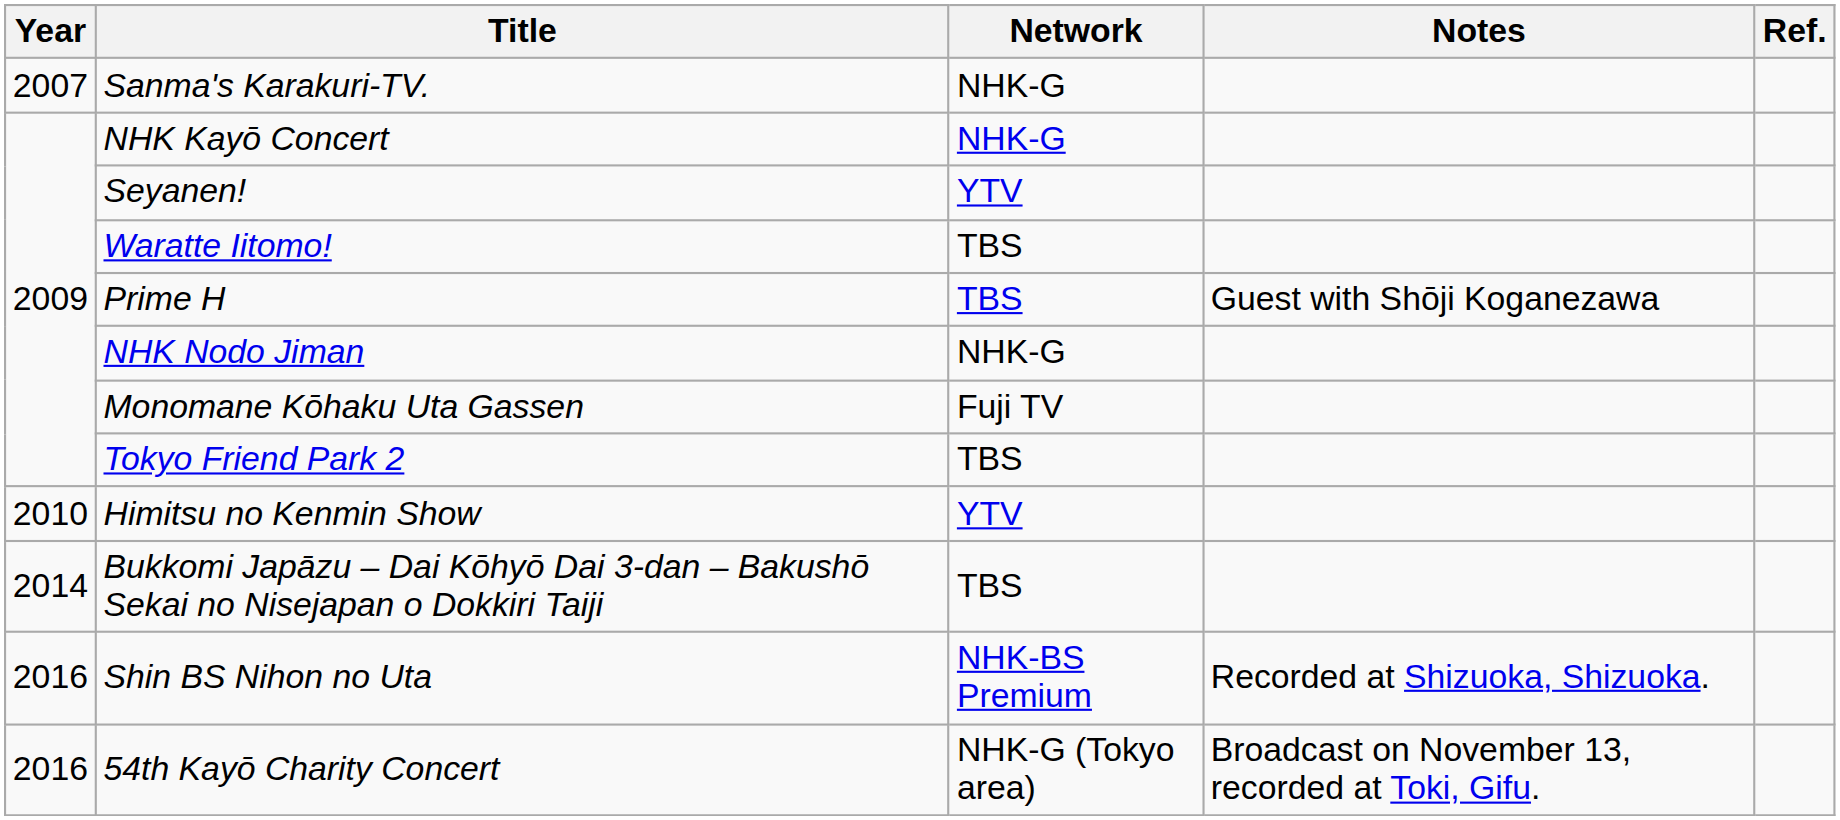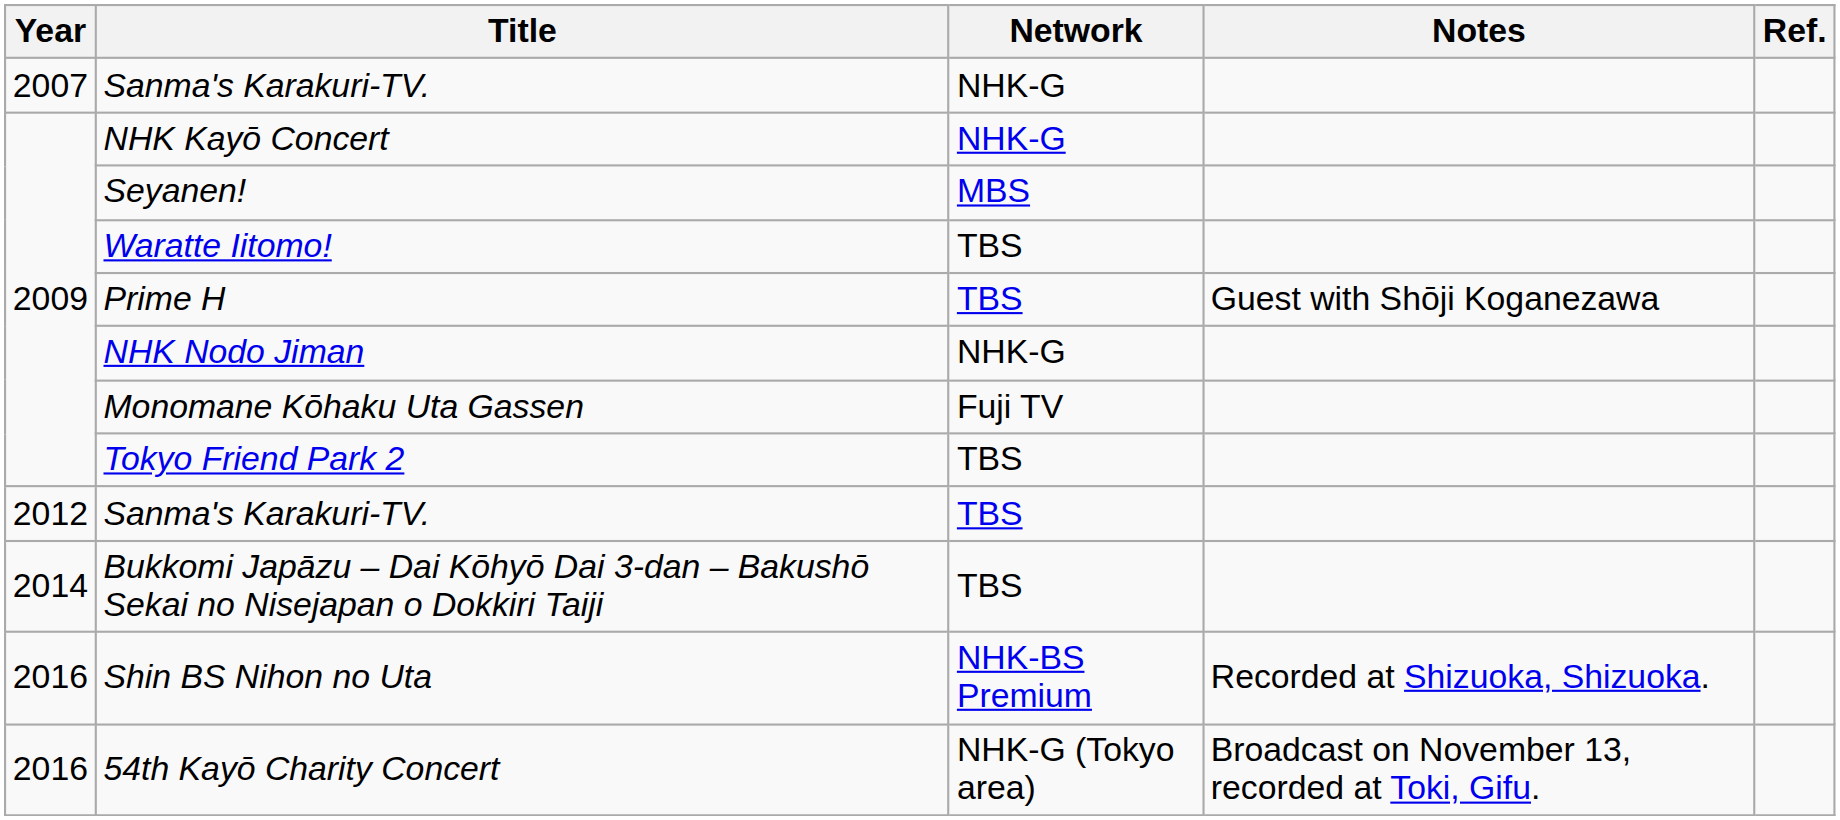 <table class="wikitable">
 <tr>
 <th>Year</th>
 <th>Title</th>
 <th>Network</th>
 <th>Notes</th>
 <th>Ref.</th>
 </tr>
 <tr>
 <td>2007</td>
 <td><em>Sanma's Karakuri-TV.</em></td>
 <td>NHK-G</td>
 <td></td>
 <td></td>
 </tr>
 <tr>
 <td rowspan="7">2009</td>
 <td><em>NHK Kayō Concert</em></td>
 <td><a href='#'>NHK-G</a></td>
 <td></td>
 <td></td>
 </tr>
 <tr>
 <td><em>Seyanen!</em></td>
-<td><a href='#'>YTV</a></td>
+<td><a href='#'>MBS</a></td>
 <td></td>
 <td></td>
 </tr>
 <tr>
 <td><em><a href='#'>Waratte Iitomo!</a></em></td>
 <td>TBS</td>
 <td></td>
 <td></td>
 </tr>
 <tr>
 <td><em>Prime H</em></td>
 <td><a href='#'>TBS</a></td>
 <td>Guest with Shōji Koganezawa</td>
 <td></td>
 </tr>
 <tr>
 <td><em><a href='#'>NHK Nodo Jiman</a></em></td>
 <td>NHK-G</td>
 <td></td>
 <td></td>
 </tr>
 <tr>
 <td><em>Monomane Kōhaku Uta Gassen</em></td>
 <td>Fuji TV</td>
 <td></td>
 <td></td>
 </tr>
 <tr>
 <td><em><a href='#'>Tokyo Friend Park 2</a></em></td>
 <td>TBS</td>
 <td></td>
 <td></td>
 </tr>
 <tr>
-<td>2010</td>
-<td><em>Himitsu no Kenmin Show</em></td>
-<td><a href='#'>YTV</a></td>
+<td>2012</td>
+<td><em>Sanma's Karakuri-TV.</em></td>
+<td><a href='#'>TBS</a></td>
 <td></td>
 <td></td>
 </tr>
 <tr>
 <td>2014</td>
 <td><em>Bukkomi Japāzu – Dai Kōhyō Dai 3-dan – Bakushō Sekai no Nisejapan o Dokkiri Taiji</em></td>
 <td>TBS</td>
 <td></td>
 <td></td>
 </tr>
 <tr>
 <td>2016</td>
 <td><em>Shin BS Nihon no Uta</em></td>
 <td><a href='#'>NHK-BS Premium</a></td>
 <td>Recorded at <a href='#'>Shizuoka, Shizuoka</a>.</td>
 <td></td>
 </tr>
 <tr>
 <td>2016</td>
 <td><em>54th Kayō Charity Concert</em></td>
 <td>NHK-G (Tokyo area)</td>
 <td>Broadcast on November 13, recorded at <a href='#'>Toki, Gifu</a>.</td>
 <td></td>
 </tr>
 </table>
